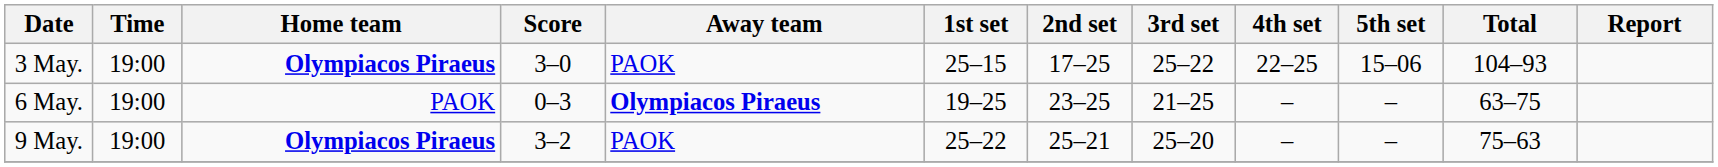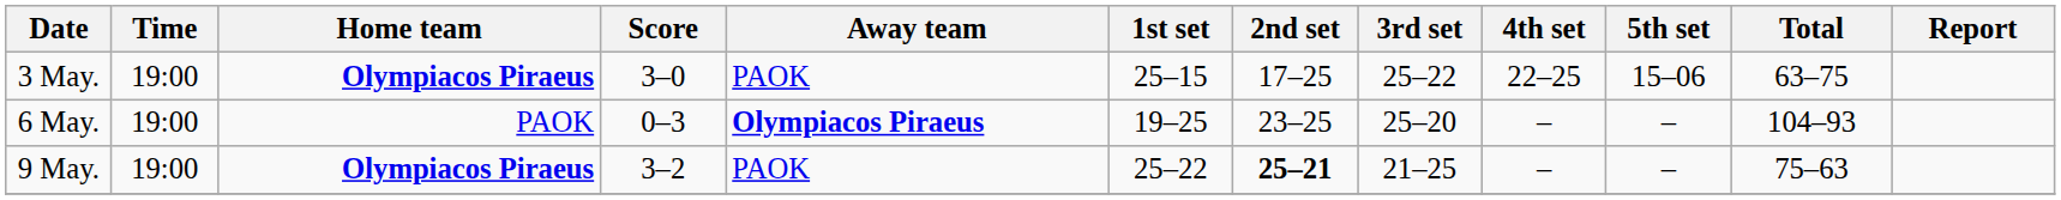 <table class="wikitable" style="text-align: center; font-size:100%">
 <tr>
 <th width="50">Date</th>
 <th width="50">Time</th>
 <th width="200">Home team</th>
 <th width="60">Score</th>
 <th width="200">Away team</th>
 <th width="60">1st set</th>
 <th width="60">2nd set</th>
 <th width="60">3rd set</th>
 <th width="60">4th set</th>
 <th width="60">5th set</th>
 <th width="80">Total</th>
 <th width="80">Report</th>
 </tr>
 <tr>
 <td>3 May.</td>
 <td>19:00</td>
 <td align=right><strong><a href='#'>Olympiacos Piraeus</a></strong></td>
 <td>3–0</td>
 <td align=left><a href='#'>PAOK</a></td>
 <td>25–15</td>
 <td>17–25</td>
 <td>25–22</td>
 <td>22–25</td>
 <td>15–06</td>
-<td>104–93</td>
+<td>63–75</td>
 <td></td>
 </tr>
 <tr>
 <td>6 May.</td>
 <td>19:00</td>
 <td align=right><a href='#'>PAOK</a></td>
 <td>0–3</td>
 <td align=left><strong><a href='#'>Olympiacos Piraeus</a></strong></td>
 <td>19–25</td>
 <td>23–25</td>
-<td>21–25</td>
+<td>25–20</td>
 <td>–</td>
 <td>–</td>
-<td>63–75</td>
+<td>104–93</td>
 <td></td>
 </tr>
 <tr>
 <td>9 May.</td>
 <td>19:00</td>
 <td align=right><strong><a href='#'>Olympiacos Piraeus</a></strong></td>
 <td>3–2</td>
 <td align=left><a href='#'>PAOK</a></td>
 <td>25–22</td>
-<td>25–21</td>
-<td>25–20</td>
+<td><strong>25–21</strong></td>
+<td>21–25</td>
 <td>–</td>
 <td>–</td>
 <td>75–63</td>
 <td></td>
 </tr>
 <tr>
 </tr>
 </table>
